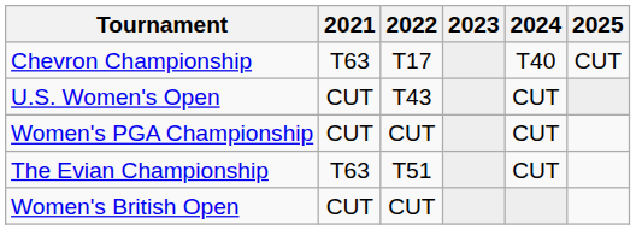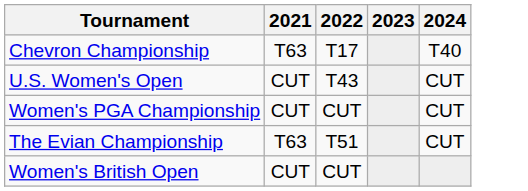 <table class="wikitable" style="font-size:95%;text-align:center;">
 <tr>
 <th>Tournament</th>
 <th>2021</th>
 <th>2022</th>
 <th>2023</th>
 <th>2024</th>
-<th>2025</th>
 </tr>
 <tr>
 <td align=left><a href='#'>Chevron Championship</a></td>
 <td>T63</td>
 <td>T17</td>
 <td style="background:#eeeeee;"></td>
 <td>T40</td>
-<td>CUT</td>
 </tr>
 <tr>
 <td align=left><a href='#'>U.S. Women's Open</a></td>
 <td>CUT</td>
 <td>T43</td>
 <td style="background:#eeeeee;"></td>
 <td>CUT</td>
-<td style="background:#eeeeee;"></td>
 </tr>
 <tr>
 <td align=left><a href='#'>Women's PGA Championship</a></td>
 <td>CUT</td>
 <td>CUT</td>
 <td style="background:#eeeeee;"></td>
 <td>CUT</td>
-<td></td>
 </tr>
 <tr>
 <td align=left><a href='#'>The Evian Championship</a></td>
 <td>T63</td>
 <td>T51</td>
 <td style="background:#eeeeee;"></td>
 <td>CUT</td>
-<td></td>
 </tr>
 <tr>
 <td align=left><a href='#'>Women's British Open</a></td>
 <td>CUT</td>
 <td>CUT</td>
 <td style="background:#eeeeee;"></td>
 <td style="background:#eeeeee;"></td>
-<td></td>
 </tr>
 </table>
